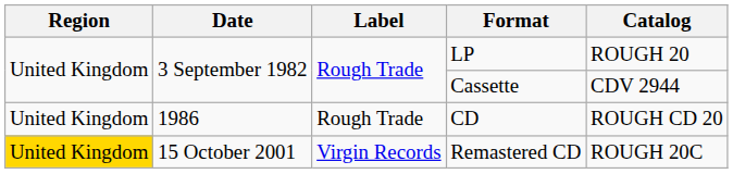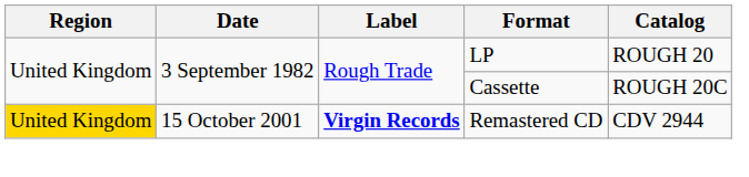 <table class="wikitable">
 <tr>
 <th>Region</th>
 <th>Date</th>
 <th>Label</th>
 <th>Format</th>
 <th>Catalog</th>
 </tr>
 <tr>
 <td rowspan="2">United Kingdom</td>
 <td rowspan="2">3 September 1982</td>
 <td rowspan="2"><a href='#'>Rough Trade</a></td>
 <td>LP</td>
 <td>ROUGH 20</td>
 </tr>
 <tr>
 <td>Cassette</td>
-<td>CDV 2944</td>
-</tr>
-<tr>
-<td>United Kingdom</td>
-<td>1986</td>
-<td>Rough Trade</td>
-<td>CD</td>
-<td>ROUGH CD 20</td>
+<td>ROUGH 20C</td>
 </tr>
 <tr>
 <td style="background: gold;">United Kingdom</td>
 <td>15 October 2001</td>
-<td><a href='#'>Virgin Records</a></td>
+<td><strong><a href='#'>Virgin Records</a></strong></td>
 <td>Remastered CD</td>
-<td>ROUGH 20C</td>
+<td>CDV 2944</td>
 </tr>
 </table>
